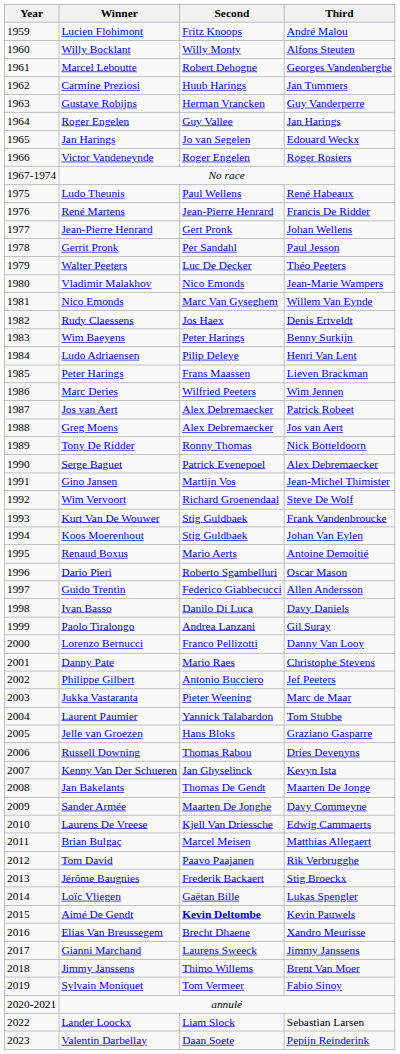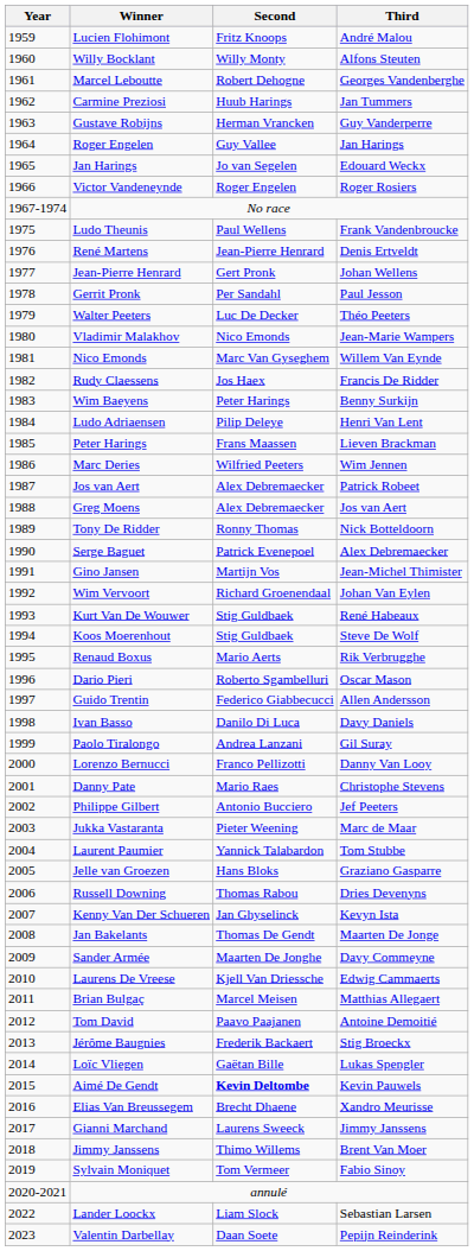 <table class="wikitable">
 <tr style="background:#ccccff;">
 <th>Year</th>
 <th>Winner</th>
 <th>Second</th>
 <th>Third</th>
 </tr>
 <tr>
 <td>1959</td>
 <td> <a href='#'>Lucien Flohimont</a></td>
 <td> <a href='#'>Fritz Knoops</a></td>
 <td> <a href='#'>André Malou</a></td>
 </tr>
 <tr>
 <td>1960</td>
 <td> <a href='#'>Willy Bocklant</a></td>
 <td> <a href='#'>Willy Monty</a></td>
 <td> <a href='#'>Alfons Steuten</a></td>
 </tr>
 <tr>
 <td>1961</td>
 <td> <a href='#'>Marcel Leboutte</a></td>
 <td> <a href='#'>Robert Dehogne</a></td>
 <td> <a href='#'>Georges Vandenberghe</a></td>
 </tr>
 <tr>
 <td>1962</td>
 <td> <a href='#'>Carmine Preziosi</a></td>
 <td> <a href='#'>Huub Harings</a></td>
 <td> <a href='#'>Jan Tummers</a></td>
 </tr>
 <tr>
 <td>1963</td>
 <td> <a href='#'>Gustave Robijns</a></td>
 <td> <a href='#'>Herman Vrancken</a></td>
 <td> <a href='#'>Guy Vanderperre</a></td>
 </tr>
 <tr>
 <td>1964</td>
 <td> <a href='#'>Roger Engelen</a></td>
 <td> <a href='#'>Guy Vallee</a></td>
 <td> <a href='#'>Jan Harings</a></td>
 </tr>
 <tr>
 <td>1965</td>
 <td> <a href='#'>Jan Harings</a></td>
 <td> <a href='#'>Jo van Segelen</a></td>
 <td> <a href='#'>Edouard Weckx</a></td>
 </tr>
 <tr>
 <td>1966</td>
 <td> <a href='#'>Victor Vandeneynde</a></td>
 <td> <a href='#'>Roger Engelen</a></td>
 <td> <a href='#'>Roger Rosiers</a></td>
 </tr>
 <tr>
 <td>1967-1974</td>
 <td colspan=3 align=center><em>No race</em></td>
 </tr>
 <tr>
 <td>1975</td>
 <td> <a href='#'>Ludo Theunis</a></td>
 <td> <a href='#'>Paul Wellens</a></td>
-<td> <a href='#'>René Habeaux</a></td>
+<td> <a href='#'>Frank Vandenbroucke</a></td>
 </tr>
 <tr>
 <td>1976</td>
 <td> <a href='#'>René Martens</a></td>
 <td> <a href='#'>Jean-Pierre Henrard</a></td>
-<td> <a href='#'>Francis De Ridder</a></td>
+<td> <a href='#'>Denis Ertveldt</a></td>
 </tr>
 <tr>
 <td>1977</td>
 <td> <a href='#'>Jean-Pierre Henrard</a></td>
 <td> <a href='#'>Gert Pronk</a></td>
 <td> <a href='#'>Johan Wellens</a></td>
 </tr>
 <tr>
 <td>1978</td>
 <td> <a href='#'>Gerrit Pronk</a></td>
 <td> <a href='#'>Per Sandahl</a></td>
 <td> <a href='#'>Paul Jesson</a></td>
 </tr>
 <tr>
 <td>1979</td>
 <td> <a href='#'>Walter Peeters</a></td>
 <td> <a href='#'>Luc De Decker</a></td>
 <td> <a href='#'>Théo Peeters</a></td>
 </tr>
 <tr>
 <td>1980</td>
 <td> <a href='#'>Vladimir Malakhov</a></td>
 <td> <a href='#'>Nico Emonds</a></td>
 <td> <a href='#'>Jean-Marie Wampers</a></td>
 </tr>
 <tr>
 <td>1981</td>
 <td> <a href='#'>Nico Emonds</a></td>
 <td> <a href='#'>Marc Van Gyseghem</a></td>
 <td> <a href='#'>Willem Van Eynde</a></td>
 </tr>
 <tr>
 <td>1982</td>
 <td> <a href='#'>Rudy Claessens</a></td>
 <td> <a href='#'>Jos Haex</a></td>
-<td> <a href='#'>Denis Ertveldt</a></td>
+<td> <a href='#'>Francis De Ridder</a></td>
 </tr>
 <tr>
 <td>1983</td>
 <td> <a href='#'>Wim Baeyens</a></td>
 <td> <a href='#'>Peter Harings</a></td>
 <td> <a href='#'>Benny Surkijn</a></td>
 </tr>
 <tr>
 <td>1984</td>
 <td> <a href='#'>Ludo Adriaensen</a></td>
 <td> <a href='#'>Pilip Deleye</a></td>
 <td> <a href='#'>Henri Van Lent</a></td>
 </tr>
 <tr>
 <td>1985</td>
 <td> <a href='#'>Peter Harings</a></td>
 <td> <a href='#'>Frans Maassen</a></td>
 <td> <a href='#'>Lieven Brackman</a></td>
 </tr>
 <tr>
 <td>1986</td>
 <td> <a href='#'>Marc Deries</a></td>
 <td> <a href='#'>Wilfried Peeters</a></td>
 <td> <a href='#'>Wim Jennen</a></td>
 </tr>
 <tr>
 <td>1987</td>
 <td> <a href='#'>Jos van Aert</a></td>
 <td> <a href='#'>Alex Debremaecker</a></td>
 <td> <a href='#'>Patrick Robeet</a></td>
 </tr>
 <tr>
 <td>1988</td>
 <td> <a href='#'>Greg Moens</a></td>
 <td> <a href='#'>Alex Debremaecker</a></td>
 <td> <a href='#'>Jos van Aert</a></td>
 </tr>
 <tr>
 <td>1989</td>
 <td> <a href='#'>Tony De Ridder</a></td>
 <td> <a href='#'>Ronny Thomas</a></td>
 <td> <a href='#'>Nick Botteldoorn</a></td>
 </tr>
 <tr>
 <td>1990</td>
 <td> <a href='#'>Serge Baguet</a></td>
 <td> <a href='#'>Patrick Evenepoel</a></td>
 <td> <a href='#'>Alex Debremaecker</a></td>
 </tr>
 <tr>
 <td>1991</td>
 <td> <a href='#'>Gino Jansen</a></td>
 <td> <a href='#'>Martijn Vos</a></td>
 <td> <a href='#'>Jean-Michel Thimister</a></td>
 </tr>
 <tr>
 <td>1992</td>
 <td> <a href='#'>Wim Vervoort</a></td>
 <td> <a href='#'>Richard Groenendaal</a></td>
-<td> <a href='#'>Steve De Wolf</a></td>
+<td> <a href='#'>Johan Van Eylen</a></td>
 </tr>
 <tr>
 <td>1993</td>
 <td> <a href='#'>Kurt Van De Wouwer</a></td>
 <td> <a href='#'>Stig Guldbaek</a></td>
-<td> <a href='#'>Frank Vandenbroucke</a></td>
+<td> <a href='#'>René Habeaux</a></td>
 </tr>
 <tr>
 <td>1994</td>
 <td> <a href='#'>Koos Moerenhout</a></td>
 <td> <a href='#'>Stig Guldbaek</a></td>
-<td> <a href='#'>Johan Van Eylen</a></td>
+<td> <a href='#'>Steve De Wolf</a></td>
 </tr>
 <tr>
 <td>1995</td>
 <td> <a href='#'>Renaud Boxus</a></td>
 <td> <a href='#'>Mario Aerts</a></td>
-<td> <a href='#'>Antoine Demoitié</a></td>
+<td> <a href='#'>Rik Verbrugghe</a></td>
 </tr>
 <tr>
 <td>1996</td>
 <td> <a href='#'>Dario Pieri</a></td>
 <td> <a href='#'>Roberto Sgambelluri</a></td>
 <td> <a href='#'>Oscar Mason</a></td>
 </tr>
 <tr>
 <td>1997</td>
 <td> <a href='#'>Guido Trentin</a></td>
 <td> <a href='#'>Federico Giabbecucci</a></td>
 <td> <a href='#'>Allen Andersson</a></td>
 </tr>
 <tr>
 <td>1998</td>
 <td> <a href='#'>Ivan Basso</a></td>
 <td> <a href='#'>Danilo Di Luca</a></td>
 <td> <a href='#'>Davy Daniels</a></td>
 </tr>
 <tr>
 <td>1999</td>
 <td> <a href='#'>Paolo Tiralongo</a></td>
 <td> <a href='#'>Andrea Lanzani</a></td>
 <td> <a href='#'>Gil Suray</a></td>
 </tr>
 <tr>
 <td>2000</td>
 <td> <a href='#'>Lorenzo Bernucci</a></td>
 <td> <a href='#'>Franco Pellizotti</a></td>
 <td> <a href='#'>Danny Van Looy</a></td>
 </tr>
 <tr>
 <td>2001</td>
 <td> <a href='#'>Danny Pate</a></td>
 <td> <a href='#'>Mario Raes</a></td>
 <td> <a href='#'>Christophe Stevens</a></td>
 </tr>
 <tr>
 <td>2002</td>
 <td> <a href='#'>Philippe Gilbert</a></td>
 <td> <a href='#'>Antonio Bucciero</a></td>
 <td> <a href='#'>Jef Peeters</a></td>
 </tr>
 <tr>
 <td>2003</td>
 <td> <a href='#'>Jukka Vastaranta</a></td>
 <td> <a href='#'>Pieter Weening</a></td>
 <td> <a href='#'>Marc de Maar</a></td>
 </tr>
 <tr>
 <td>2004</td>
 <td> <a href='#'>Laurent Paumier</a></td>
 <td> <a href='#'>Yannick Talabardon</a></td>
 <td> <a href='#'>Tom Stubbe</a></td>
 </tr>
 <tr>
 <td>2005</td>
 <td> <a href='#'>Jelle van Groezen</a></td>
 <td> <a href='#'>Hans Bloks</a></td>
 <td> <a href='#'>Graziano Gasparre</a></td>
 </tr>
 <tr>
 <td>2006</td>
 <td> <a href='#'>Russell Downing</a></td>
 <td> <a href='#'>Thomas Rabou</a></td>
 <td> <a href='#'>Dries Devenyns</a></td>
 </tr>
 <tr>
 <td>2007</td>
 <td> <a href='#'>Kenny Van Der Schueren</a></td>
 <td> <a href='#'>Jan Ghyselinck</a></td>
 <td> <a href='#'>Kevyn Ista</a></td>
 </tr>
 <tr>
 <td>2008</td>
 <td> <a href='#'>Jan Bakelants</a></td>
 <td> <a href='#'>Thomas De Gendt</a></td>
 <td> <a href='#'>Maarten De Jonge</a></td>
 </tr>
 <tr>
 <td>2009</td>
 <td> <a href='#'>Sander Armée</a></td>
 <td> <a href='#'>Maarten De Jonghe</a></td>
 <td> <a href='#'>Davy Commeyne</a></td>
 </tr>
 <tr>
 <td>2010</td>
 <td> <a href='#'>Laurens De Vreese</a></td>
 <td> <a href='#'>Kjell Van Driessche</a></td>
 <td> <a href='#'>Edwig Cammaerts</a></td>
 </tr>
 <tr>
 <td>2011</td>
 <td> <a href='#'>Brian Bulgaç</a></td>
 <td> <a href='#'>Marcel Meisen</a></td>
 <td> <a href='#'>Matthias Allegaert</a></td>
 </tr>
 <tr>
 <td>2012</td>
 <td> <a href='#'>Tom David</a></td>
 <td> <a href='#'>Paavo Paajanen</a></td>
-<td> <a href='#'>Rik Verbrugghe</a></td>
+<td> <a href='#'>Antoine Demoitié</a></td>
 </tr>
 <tr>
 <td>2013</td>
 <td> <a href='#'>Jérôme Baugnies</a></td>
 <td> <a href='#'>Frederik Backaert</a></td>
 <td> <a href='#'>Stig Broeckx</a></td>
 </tr>
 <tr>
 <td>2014</td>
 <td> <a href='#'>Loïc Vliegen</a></td>
 <td> <a href='#'>Gaëtan Bille</a></td>
 <td> <a href='#'>Lukas Spengler</a></td>
 </tr>
 <tr>
 <td>2015</td>
 <td> <a href='#'>Aimé De Gendt</a></td>
 <td><strong> <a href='#'>Kevin Deltombe</a></strong></td>
 <td> <a href='#'>Kevin Pauwels</a></td>
 </tr>
 <tr>
 <td>2016</td>
 <td> <a href='#'>Elias Van Breussegem</a></td>
 <td> <a href='#'>Brecht Dhaene</a></td>
 <td> <a href='#'>Xandro Meurisse</a></td>
 </tr>
 <tr>
 <td>2017</td>
 <td> <a href='#'>Gianni Marchand</a></td>
 <td> <a href='#'>Laurens Sweeck</a></td>
 <td> <a href='#'>Jimmy Janssens</a></td>
 </tr>
 <tr>
 <td>2018</td>
 <td> <a href='#'>Jimmy Janssens</a></td>
 <td> <a href='#'>Thimo Willems</a></td>
 <td> <a href='#'>Brent Van Moer</a></td>
 </tr>
 <tr>
 <td>2019</td>
 <td> <a href='#'>Sylvain Moniquet</a></td>
 <td> <a href='#'>Tom Vermeer</a></td>
 <td> <a href='#'>Fabio Sinoy</a></td>
 </tr>
 <tr>
 <td>2020-2021</td>
 <td colspan=3 align=center><em>annulé</em></td>
 </tr>
 <tr>
 <td>2022</td>
 <td> <a href='#'>Lander Loockx</a></td>
 <td> <a href='#'>Liam Slock</a></td>
 <td> Sebastian Larsen</td>
 </tr>
 <tr>
 <td>2023</td>
 <td> <a href='#'>Valentin Darbellay</a></td>
 <td> <a href='#'>Daan Soete</a></td>
 <td> <a href='#'>Pepijn Reinderink</a></td>
 </tr>
 </table>
